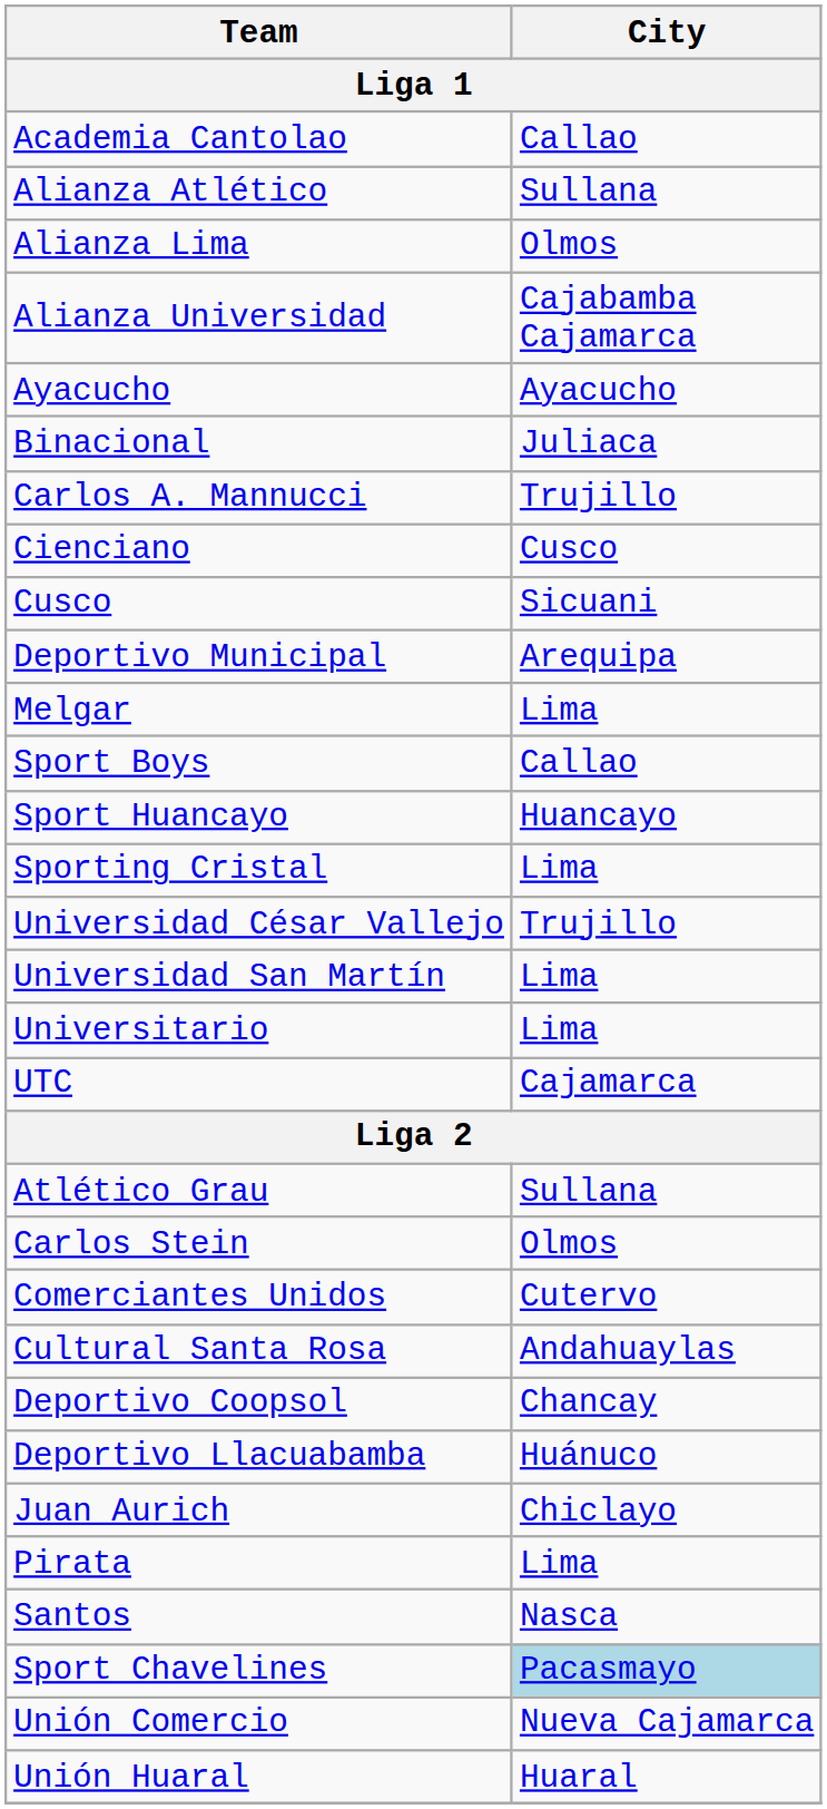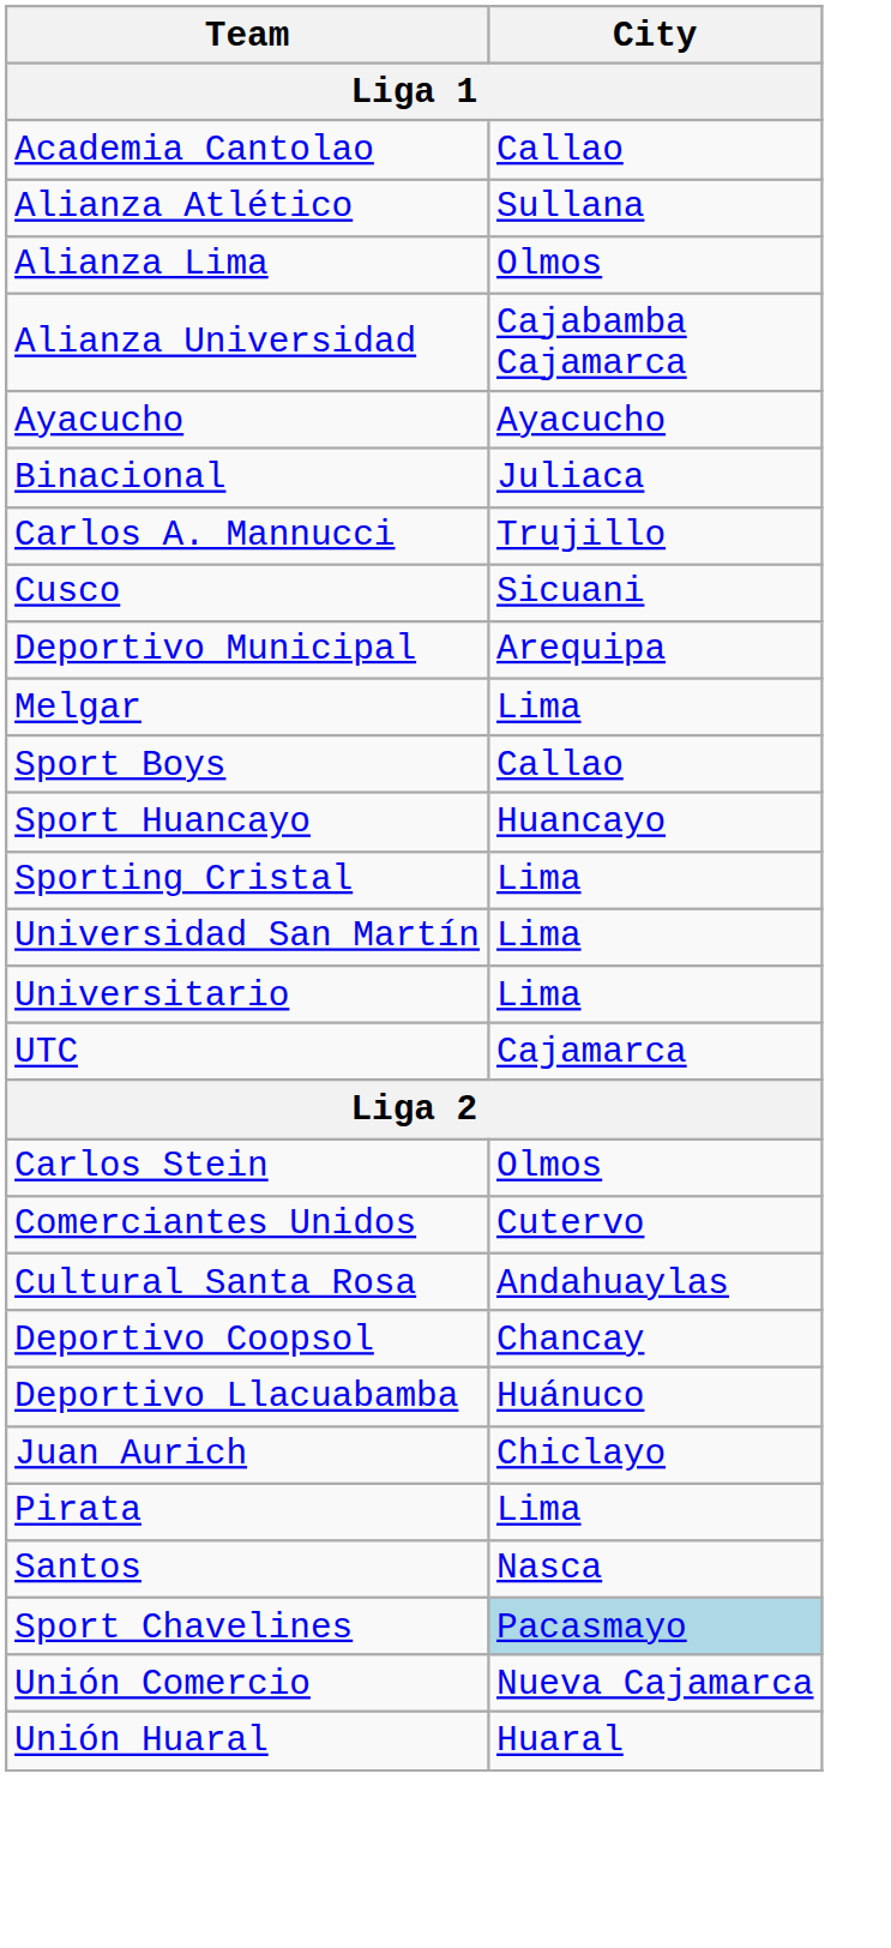 <table class="wikitable sortable">
 <tr>
 <th>Team</th>
 <th>City</th>
 </tr>
 <tr>
 <th colspan=2>Liga 1</th>
 </tr>
 <tr>
 <td><a href='#'>Academia Cantolao</a></td>
 <td><a href='#'>Callao</a></td>
 </tr>
 <tr>
 <td><a href='#'>Alianza Atlético</a></td>
 <td><a href='#'>Sullana</a></td>
 </tr>
 <tr>
 <td><a href='#'>Alianza Lima</a></td>
 <td><a href='#'>Olmos</a></td>
 </tr>
 <tr>
 <td><a href='#'>Alianza Universidad</a></td>
 <td><a href='#'>Cajabamba</a><br><a href='#'>Cajamarca</a></td>
 </tr>
 <tr>
 <td><a href='#'>Ayacucho</a></td>
 <td><a href='#'>Ayacucho</a></td>
 </tr>
 <tr>
 <td><a href='#'>Binacional</a></td>
 <td><a href='#'>Juliaca</a></td>
 </tr>
 <tr>
 <td><a href='#'>Carlos A. Mannucci</a></td>
 <td><a href='#'>Trujillo</a></td>
 </tr>
 <tr>
-<td><a href='#'>Cienciano</a></td>
-<td><a href='#'>Cusco</a></td>
-</tr>
-<tr>
 <td><a href='#'>Cusco</a></td>
 <td><a href='#'>Sicuani</a></td>
 </tr>
 <tr>
 <td><a href='#'>Deportivo Municipal</a></td>
 <td><a href='#'>Arequipa</a></td>
 </tr>
 <tr>
 <td><a href='#'>Melgar</a></td>
 <td><a href='#'>Lima</a></td>
 </tr>
 <tr>
 <td><a href='#'>Sport Boys</a></td>
 <td><a href='#'>Callao</a></td>
 </tr>
 <tr>
 <td><a href='#'>Sport Huancayo</a></td>
 <td><a href='#'>Huancayo</a></td>
 </tr>
 <tr>
 <td><a href='#'>Sporting Cristal</a></td>
 <td><a href='#'>Lima</a></td>
 </tr>
 <tr>
-<td><a href='#'>Universidad César Vallejo</a></td>
-<td><a href='#'>Trujillo</a></td>
-</tr>
-<tr>
 <td><a href='#'>Universidad San Martín</a></td>
 <td><a href='#'>Lima</a></td>
 </tr>
 <tr>
 <td><a href='#'>Universitario</a></td>
 <td><a href='#'>Lima</a></td>
 </tr>
 <tr>
 <td><a href='#'>UTC</a></td>
 <td><a href='#'>Cajamarca</a></td>
 </tr>
 <tr>
 <th colspan=2>Liga 2</th>
-</tr>
-<tr>
-<td><a href='#'>Atlético Grau</a></td>
-<td><a href='#'>Sullana</a></td>
 </tr>
 <tr>
 <td><a href='#'>Carlos Stein</a></td>
 <td><a href='#'>Olmos</a></td>
 </tr>
 <tr>
 <td><a href='#'>Comerciantes Unidos</a></td>
 <td><a href='#'>Cutervo</a></td>
 </tr>
 <tr>
 <td><a href='#'>Cultural Santa Rosa</a></td>
 <td><a href='#'>Andahuaylas</a></td>
 </tr>
 <tr>
 <td><a href='#'>Deportivo Coopsol</a></td>
 <td><a href='#'>Chancay</a></td>
 </tr>
 <tr>
 <td><a href='#'>Deportivo Llacuabamba</a></td>
 <td><a href='#'>Huánuco</a></td>
 </tr>
 <tr>
 <td><a href='#'>Juan Aurich</a></td>
 <td><a href='#'>Chiclayo</a></td>
 </tr>
 <tr>
 <td><a href='#'>Pirata</a></td>
 <td><a href='#'>Lima</a></td>
 </tr>
 <tr>
 <td><a href='#'>Santos</a></td>
 <td><a href='#'>Nasca</a></td>
 </tr>
 <tr>
 <td><a href='#'>Sport Chavelines</a></td>
 <td style="background: lightblue;"><a href='#'>Pacasmayo</a></td>
 </tr>
 <tr>
 <td><a href='#'>Unión Comercio</a></td>
 <td><a href='#'>Nueva Cajamarca</a></td>
 </tr>
 <tr>
 <td><a href='#'>Unión Huaral</a></td>
 <td><a href='#'>Huaral</a></td>
 </tr>
 <tr>
 </tr>
 </table>
